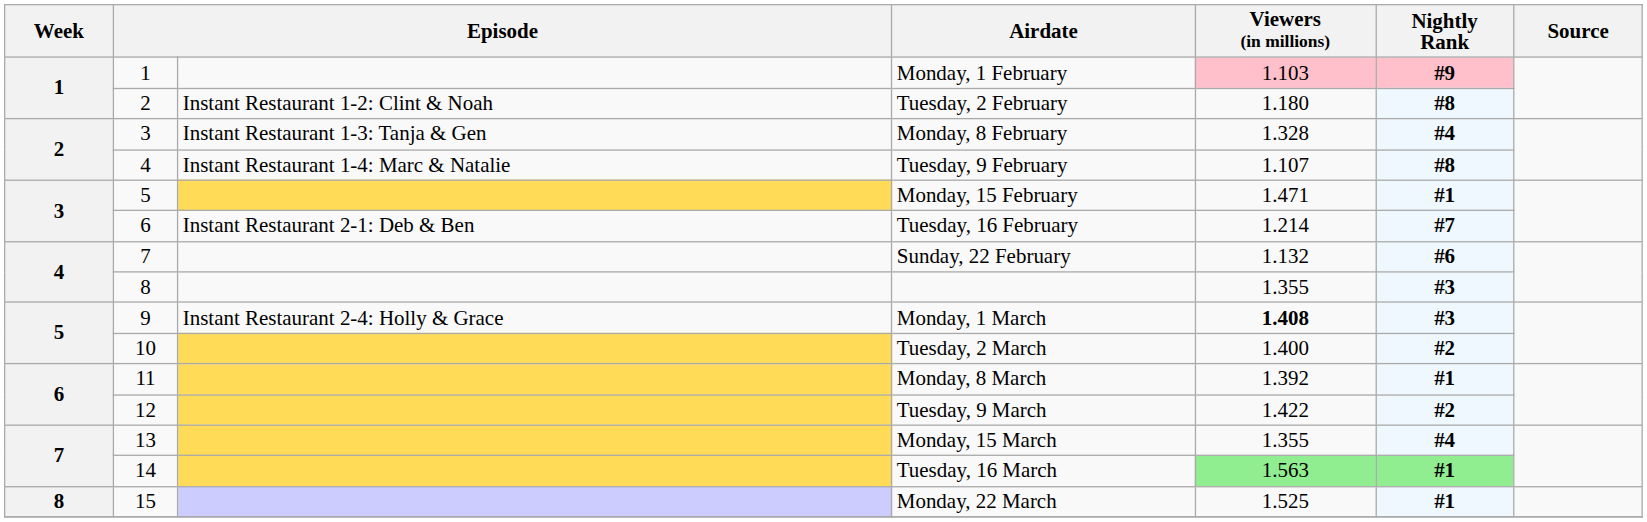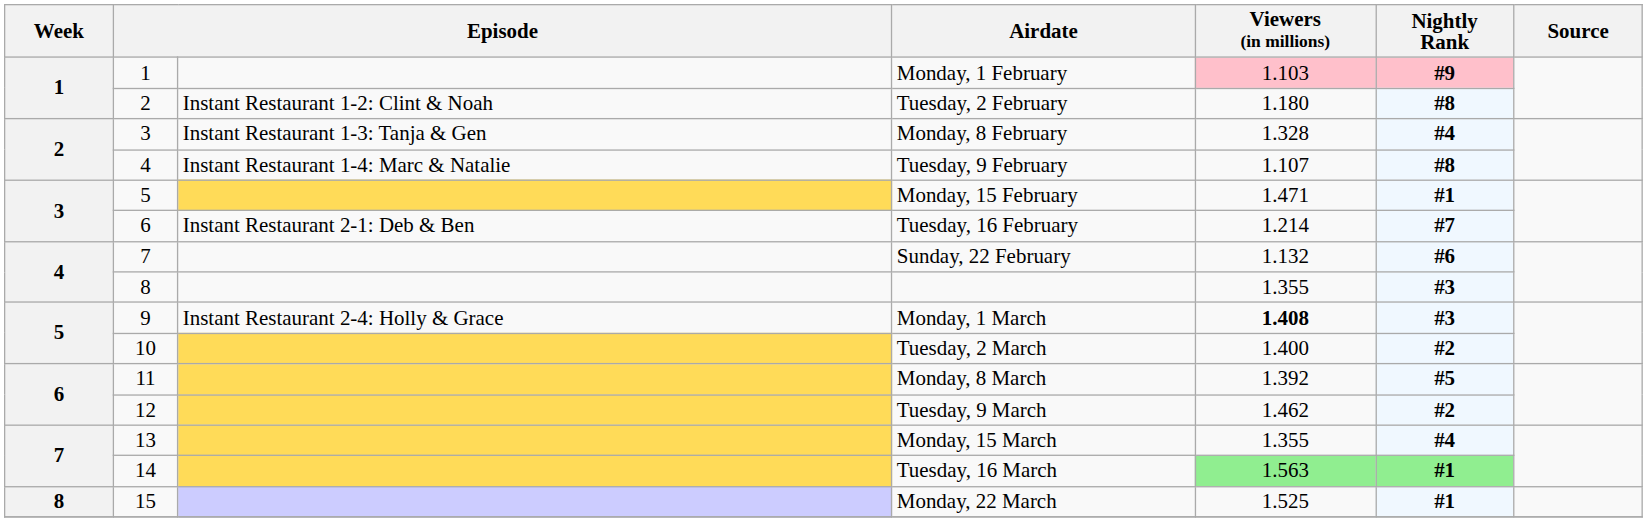 <table class="wikitable plainrowheaders" style="text-align:center; line-height:16px; width:99%;">
 <tr>
 <th scope="col" class="unsortable"><strong>Week</strong></th>
 <th style="width:20em;" colspan=2>Episode</th>
 <th style="width:14em;" class="unsortable">Airdate</th>
 <th>Viewers<br><small>(in millions)</small></th>
 <th>Nightly<br>Rank</th>
 <th class="unsortable">Source</th>
 </tr>
 <tr>
 <th rowspan="2">1</th>
 <td>1</td>
 <td style="text-align:left"></td>
 <td style="text-align:left">Monday, 1 February</td>
 <td style="background:#FFC0CB">1.103</td>
 <td style="background:#FFC0CB"><strong>#9</strong></td>
 <td rowspan="2"></td>
 </tr>
 <tr>
 <td>2</td>
 <td style="text-align:left">Instant Restaurant 1-2: Clint & Noah</td>
 <td style="text-align:left">Tuesday, 2 February</td>
 <td>1.180</td>
 <td style="background:#F0F8FF"><strong>#8</strong></td>
 </tr>
 <tr>
 <th rowspan="2">2</th>
 <td>3</td>
 <td style="text-align:left">Instant Restaurant 1-3: Tanja & Gen</td>
 <td style="text-align:left">Monday, 8 February</td>
 <td>1.328</td>
 <td style="background:#F0F8FF"><strong>#4</strong></td>
 <td rowspan="2"></td>
 </tr>
 <tr>
 <td>4</td>
 <td style="text-align:left">Instant Restaurant 1-4: Marc & Natalie</td>
 <td style="text-align:left">Tuesday, 9 February</td>
 <td>1.107</td>
 <td style="background:#F0F8FF"><strong>#8</strong></td>
 </tr>
 <tr>
 <th rowspan="2">3</th>
 <td>5</td>
 <td style="text-align:left; background:#FFDB58"></td>
 <td style="text-align:left">Monday, 15 February</td>
 <td>1.471</td>
 <td style="background:#F0F8FF"><strong>#1</strong></td>
 <td rowspan="2"></td>
 </tr>
 <tr>
 <td>6</td>
 <td style="text-align:left; background:">Instant Restaurant 2-1: Deb & Ben</td>
 <td style="text-align:left">Tuesday, 16 February</td>
 <td>1.214</td>
 <td style="background:#F0F8FF"><strong>#7</strong></td>
 </tr>
 <tr>
 <th rowspan="2">4</th>
 <td>7</td>
 <td style="text-align:left"></td>
 <td style="text-align:left">Sunday, 22 February</td>
 <td>1.132</td>
 <td style="background:#F0F8FF"><strong>#6</strong></td>
 <td rowspan="2"></td>
 </tr>
 <tr>
 <td>8</td>
 <td style="text-align:left"></td>
 <td style="text-align:left"></td>
 <td>1.355</td>
 <td style="background:#F0F8FF"><strong>#3</strong></td>
 </tr>
 <tr>
 <th rowspan="2">5</th>
 <td>9</td>
 <td style="text-align:left">Instant Restaurant 2-4: Holly & Grace</td>
 <td style="text-align:left">Monday, 1 March</td>
 <td><strong>1.408</strong></td>
 <td style="background:#F0F8FF"><strong>#3</strong></td>
 <td rowspan="2"></td>
 </tr>
 <tr>
 <td>10</td>
 <td style="text-align:left; background:#FFDB58"></td>
 <td style="text-align:left">Tuesday, 2 March</td>
 <td>1.400</td>
 <td style="background:#F0F8FF"><strong>#2</strong></td>
 </tr>
 <tr>
 <th rowspan="2">6</th>
 <td>11</td>
 <td style="text-align:left; background:#FFDB58"></td>
 <td style="text-align:left">Monday, 8 March</td>
 <td>1.392</td>
-<td style="background:#F0F8FF"><strong>#1</strong></td>
+<td style="background:#F0F8FF"><strong>#5</strong></td>
 <td rowspan="2"></td>
 </tr>
 <tr>
 <td>12</td>
 <td style="text-align:left; background:#FFDB58"></td>
 <td style="text-align:left">Tuesday, 9 March</td>
-<td>1.422</td>
+<td>1.462</td>
 <td style="background:#F0F8FF"><strong>#2</strong></td>
 </tr>
 <tr>
 <th rowspan="2">7</th>
 <td>13</td>
 <td style="text-align:left; background:#FFDB58"></td>
 <td style="text-align:left">Monday, 15 March</td>
 <td>1.355</td>
 <td style="background:#F0F8FF"><strong>#4</strong></td>
 <td rowspan="2"></td>
 </tr>
 <tr>
 <td>14</td>
 <td style="text-align:left; background:#FFDB58"></td>
 <td style="text-align:left">Tuesday, 16 March</td>
 <td style="background:#90EE90">1.563</td>
 <td style="background:#90EE90"><strong>#1</strong></td>
 </tr>
 <tr>
 <th rowspan="1">8</th>
 <td>15</td>
 <td style="text-align:left; background:#CCCCFF"></td>
 <td style="text-align:left">Monday, 22 March</td>
 <td>1.525</td>
 <td style="background:#F0F8FF"><strong>#1</strong></td>
 <td></td>
 </tr>
 <tr>
 </tr>
 </table>
